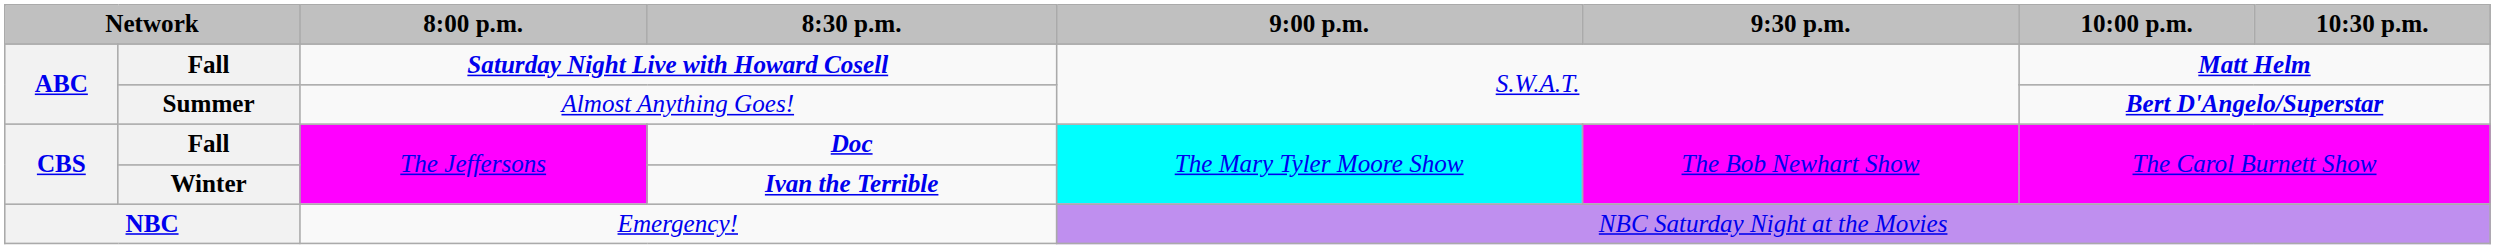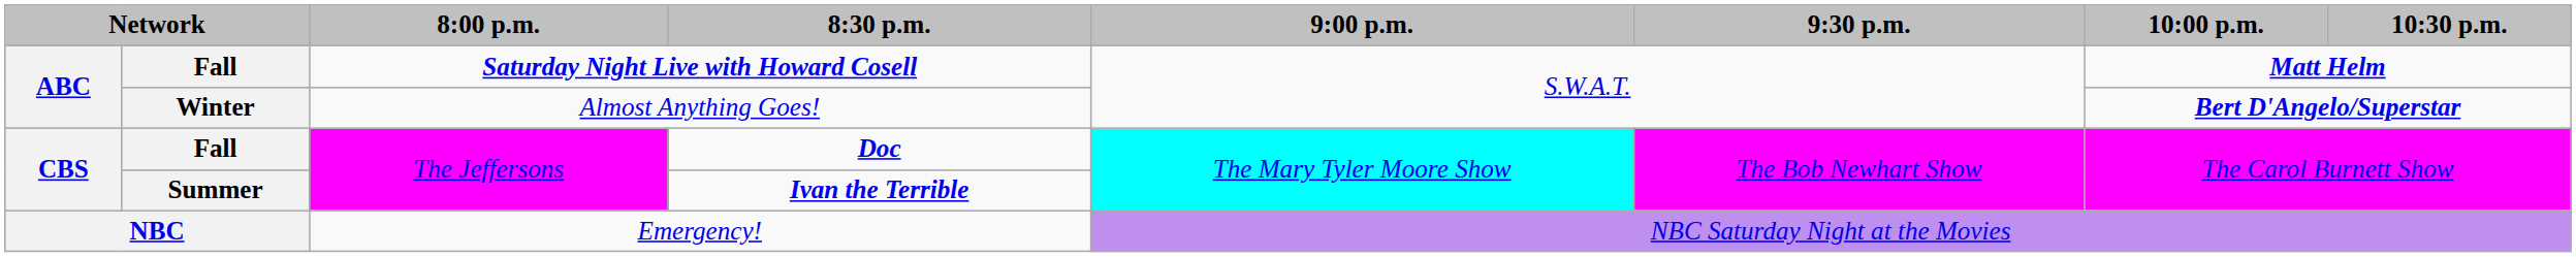 <table class="wikitable" style="width:100%;margin-right:0;text-align:center">
 <tr>
 <th colspan="2" style="background-color:#C0C0C0;text-align:center">Network</th>
 <th style="background-color:#C0C0C0;text-align:center">8:00 p.m.</th>
 <th style="background-color:#C0C0C0;text-align:center">8:30 p.m.</th>
 <th style="background-color:#C0C0C0;text-align:center">9:00 p.m.</th>
 <th style="background-color:#C0C0C0;text-align:center">9:30 p.m.</th>
 <th style="background-color:#C0C0C0;text-align:center">10:00 p.m.</th>
 <th style="background-color:#C0C0C0;text-align:center">10:30 p.m.</th>
 </tr>
 <tr>
 <th rowspan="2"><a href='#'>ABC</a></th>
 <th>Fall</th>
 <td colspan="2"><strong><em><a href='#'>Saturday Night Live with Howard Cosell</a></em></strong></td>
 <td colspan="2" rowspan="2"><em><a href='#'>S.W.A.T.</a></em></td>
 <td colspan="2"><strong><em><a href='#'>Matt Helm</a></em></strong></td>
 </tr>
 <tr>
-<th>Summer</th>
+<th>Winter</th>
 <td colspan="2"><em><a href='#'>Almost Anything Goes!</a></em></td>
 <td colspan="2"><strong><em><a href='#'>Bert D'Angelo/Superstar</a></em></strong></td>
 </tr>
 <tr>
 <th rowspan="2"><a href='#'>CBS</a></th>
 <th>Fall</th>
 <td rowspan="2" style="background:#FF00FF;"><em><a href='#'>The Jeffersons</a></em> </td>
 <td><strong><em><a href='#'>Doc</a></em></strong></td>
 <td rowspan="2" style="background:#00FFFF;"><em><a href='#'>The Mary Tyler Moore Show</a></em> </td>
 <td rowspan="2" style="background:#FF00FF;"><em><a href='#'>The Bob Newhart Show</a></em> </td>
 <td colspan="2" rowspan="2" style="background:#FF00FF;"><em><a href='#'>The Carol Burnett Show</a></em> </td>
 </tr>
 <tr>
-<th>Winter</th>
+<th>Summer</th>
 <td><strong><em><a href='#'>Ivan the Terrible</a></em></strong></td>
 </tr>
 <tr>
 <th colspan="2"><a href='#'>NBC</a></th>
 <td colspan="2"><em><a href='#'>Emergency!</a></em></td>
 <td colspan="4" style="background:#bf8fef;"><em><a href='#'>NBC Saturday Night at the Movies</a></em></td>
 </tr>
 </table>
